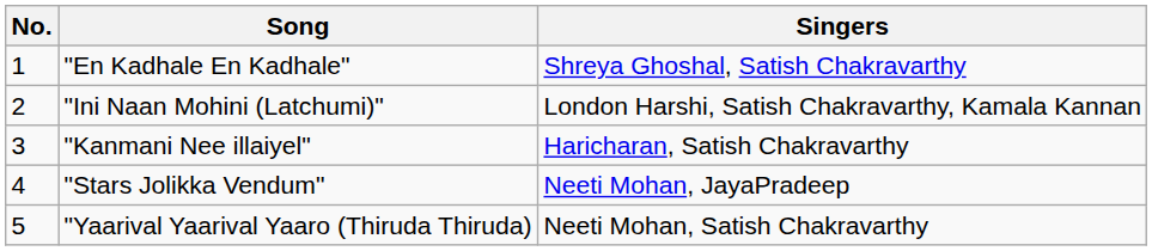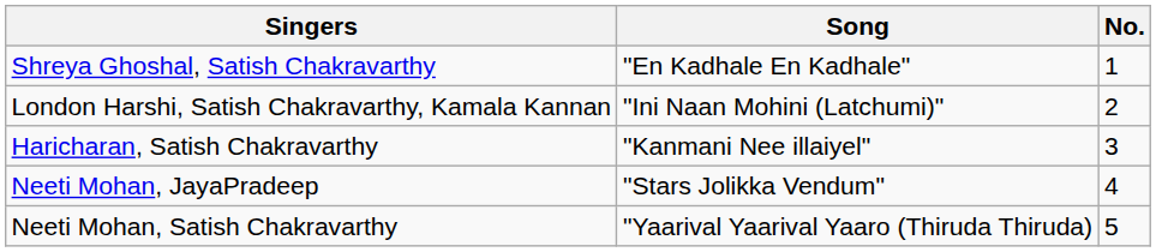 <table class="wikitable" style="font-size:95%;">
 <tr>
+<th>Singers</th>
+<th>Song</th>
 <th>No.</th>
-<th>Song</th>
-<th>Singers</th>
 </tr>
 <tr>
+<td><a href='#'>Shreya Ghoshal</a>, <a href='#'>Satish Chakravarthy</a></td>
+<td>"En Kadhale En Kadhale"</td>
 <td>1</td>
-<td>"En Kadhale En Kadhale"</td>
-<td><a href='#'>Shreya Ghoshal</a>, <a href='#'>Satish Chakravarthy</a></td>
 </tr>
 <tr>
+<td>London Harshi, Satish Chakravarthy, Kamala Kannan</td>
+<td>"Ini Naan Mohini (Latchumi)"</td>
 <td>2</td>
-<td>"Ini Naan Mohini (Latchumi)"</td>
-<td>London Harshi, Satish Chakravarthy, Kamala Kannan</td>
 </tr>
 <tr>
+<td><a href='#'>Haricharan</a>, Satish Chakravarthy</td>
+<td>"Kanmani Nee illaiyel"</td>
 <td>3</td>
-<td>"Kanmani Nee illaiyel"</td>
-<td><a href='#'>Haricharan</a>, Satish Chakravarthy</td>
 </tr>
 <tr>
+<td><a href='#'>Neeti Mohan</a>, JayaPradeep</td>
+<td>"Stars Jolikka Vendum"</td>
 <td>4</td>
-<td>"Stars Jolikka Vendum"</td>
-<td><a href='#'>Neeti Mohan</a>, JayaPradeep</td>
 </tr>
 <tr>
+<td>Neeti Mohan, Satish Chakravarthy</td>
+<td>"Yaarival Yaarival Yaaro (Thiruda Thiruda)</td>
 <td>5</td>
-<td>"Yaarival Yaarival Yaaro (Thiruda Thiruda)</td>
-<td>Neeti Mohan, Satish Chakravarthy</td>
 </tr>
 </table>
